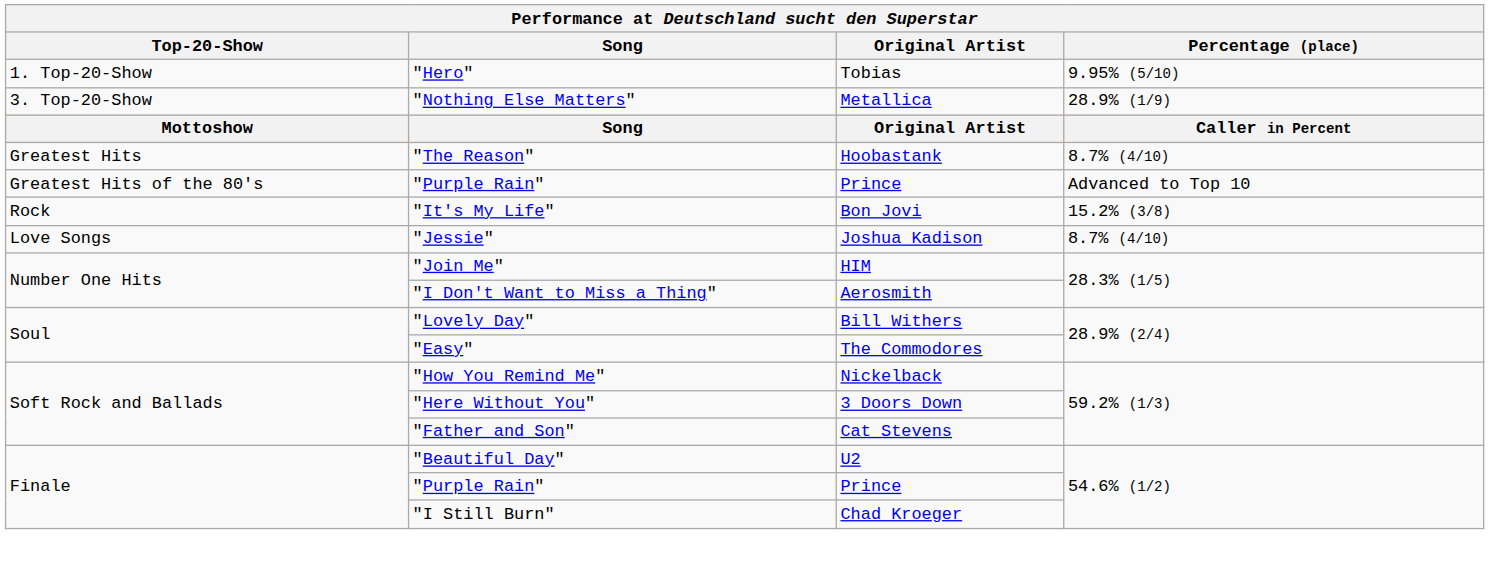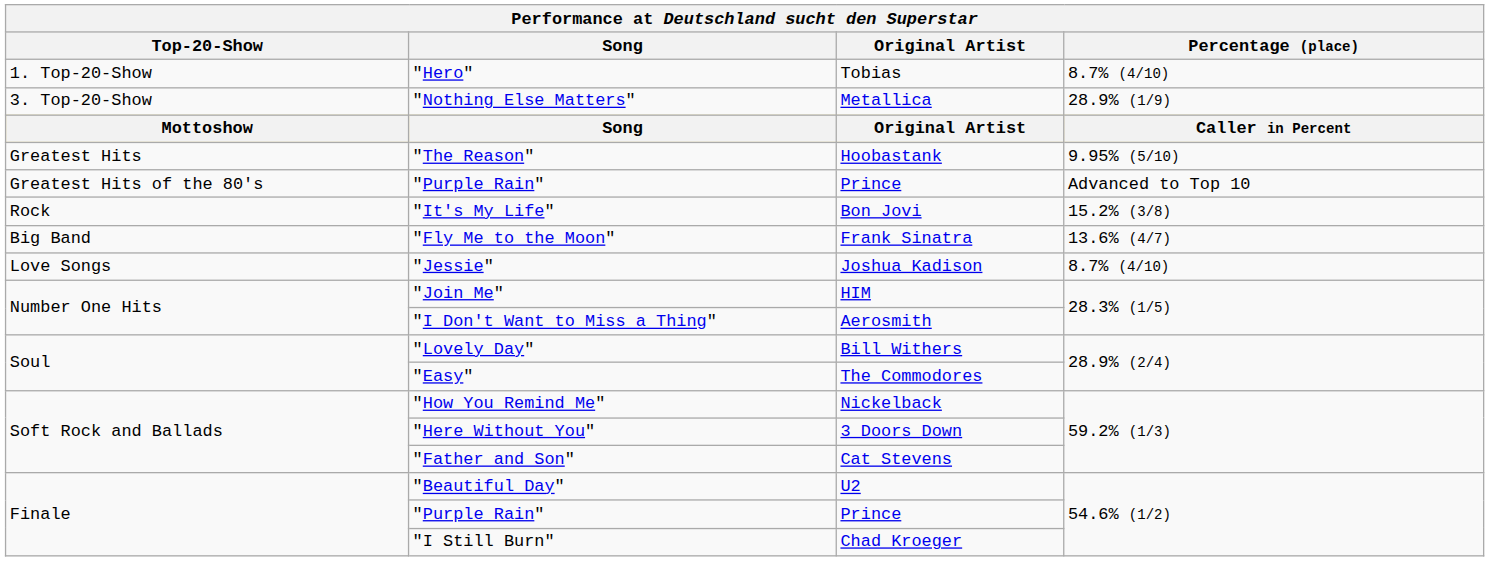 <table class="wikitable collapsible autocollapse" style="width:90%; margin:1em auto 1em auto;">
 <tr>
 <th colspan="4" bgcolor="8b8589">Performance at <em>Deutschland sucht den Superstar</em></th>
 </tr>
 <tr>
 <th width="235">Top-20-Show</th>
 <th width="250">Song</th>
 <th width="130">Original Artist</th>
 <th width="245">Percentage <small> (place) </small></th>
 </tr>
 <tr>
 <td>1. Top-20-Show</td>
 <td>"<a href='#'>Hero</a>"</td>
 <td>Tobias</td>
-<td>9.95% <small> (5/10)</small></td>
+<td>8.7% <small>(4/10)</small></td>
 </tr>
 <tr>
 <td>3. Top-20-Show</td>
 <td>"<a href='#'>Nothing Else Matters</a>"</td>
 <td><a href='#'>Metallica</a></td>
 <td>28.9% <small>(1/9)</small></td>
 </tr>
 <tr bgcolor="#FFEC8B">
 <th width="235">Mottoshow</th>
 <th width="250">Song</th>
 <th width="130">Original Artist</th>
 <th width="245">Caller <small>in Percent</small></th>
 </tr>
 <tr>
 <td>Greatest Hits</td>
 <td>"<a href='#'>The Reason</a>"</td>
 <td><a href='#'>Hoobastank</a></td>
-<td>8.7% <small>(4/10)</small></td>
+<td>9.95% <small> (5/10)</small></td>
 </tr>
 <tr>
 <td>Greatest Hits of the 80's</td>
 <td>"<a href='#'>Purple Rain</a>"</td>
 <td><a href='#'>Prince</a></td>
 <td>Advanced to Top 10</td>
 </tr>
 <tr>
 <td>Rock</td>
 <td>"<a href='#'>It's My Life</a>"</td>
 <td><a href='#'>Bon Jovi</a></td>
 <td>15.2% <small>(3/8)</small></td>
+</tr>
+<tr>
+<td>Big Band</td>
+<td>"<a href='#'>Fly Me to the Moon</a>"</td>
+<td><a href='#'>Frank Sinatra</a></td>
+<td>13.6% <small>(4/7)</small></td>
 </tr>
 <tr>
 <td>Love Songs</td>
 <td>"<a href='#'>Jessie</a>"</td>
 <td><a href='#'>Joshua Kadison</a></td>
 <td>8.7% <small>(4/10)</small></td>
 </tr>
 <tr>
 <td rowspan="2">Number One Hits</td>
 <td>"<a href='#'>Join Me</a>"</td>
 <td><a href='#'>HIM</a></td>
 <td rowspan="2">28.3% <small>(1/5)</small></td>
 </tr>
 <tr>
 <td>"<a href='#'>I Don't Want to Miss a Thing</a>"</td>
 <td><a href='#'>Aerosmith</a></td>
 </tr>
 <tr>
 <td rowspan="2">Soul</td>
 <td>"<a href='#'>Lovely Day</a>"</td>
 <td><a href='#'>Bill Withers</a></td>
 <td rowspan="2">28.9% <small>(2/4)</small></td>
 </tr>
 <tr>
 <td>"<a href='#'>Easy</a>"</td>
 <td><a href='#'>The Commodores</a></td>
 </tr>
 <tr>
 <td rowspan="3">Soft Rock and Ballads</td>
 <td>"<a href='#'>How You Remind Me</a>"</td>
 <td><a href='#'>Nickelback</a></td>
 <td rowspan ="3">59.2% <small>(1/3)</small></td>
 </tr>
 <tr>
 <td>"<a href='#'>Here Without You</a>"</td>
 <td><a href='#'>3 Doors Down</a></td>
 </tr>
 <tr>
 <td>"<a href='#'>Father and Son</a>"</td>
 <td><a href='#'>Cat Stevens</a></td>
 </tr>
 <tr>
 <td rowspan="3">Finale</td>
 <td>"<a href='#'>Beautiful Day</a>"</td>
 <td><a href='#'>U2</a></td>
 <td rowspan="3">54.6% <small>(1/2)</small></td>
 </tr>
 <tr>
 <td>"<a href='#'>Purple Rain</a>"</td>
 <td><a href='#'>Prince</a></td>
 </tr>
 <tr>
 <td>"I Still Burn"</td>
 <td><a href='#'>Chad Kroeger</a></td>
 </tr>
 </table>
